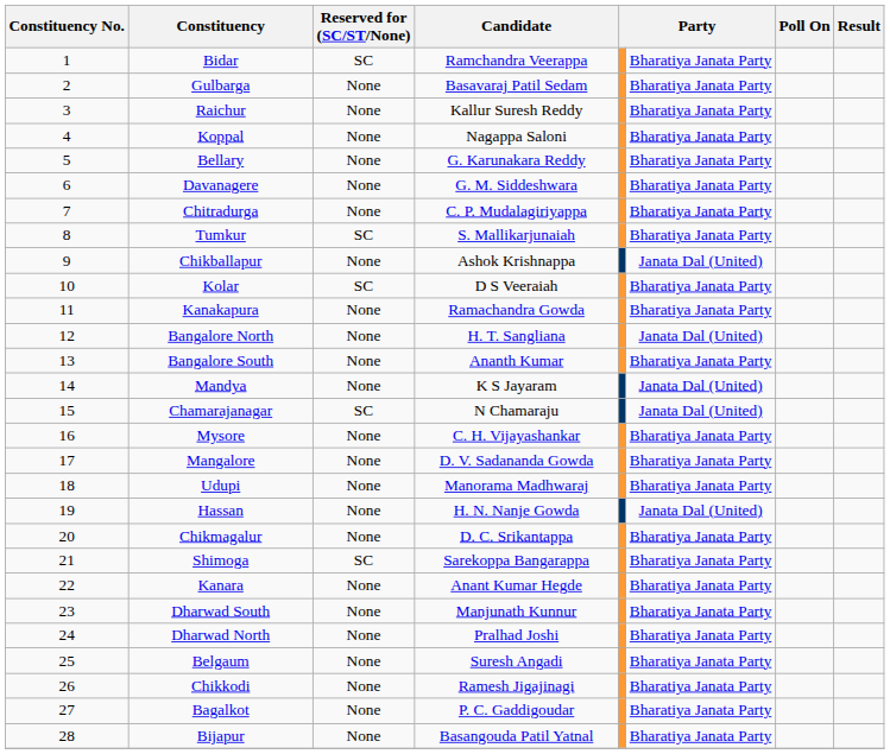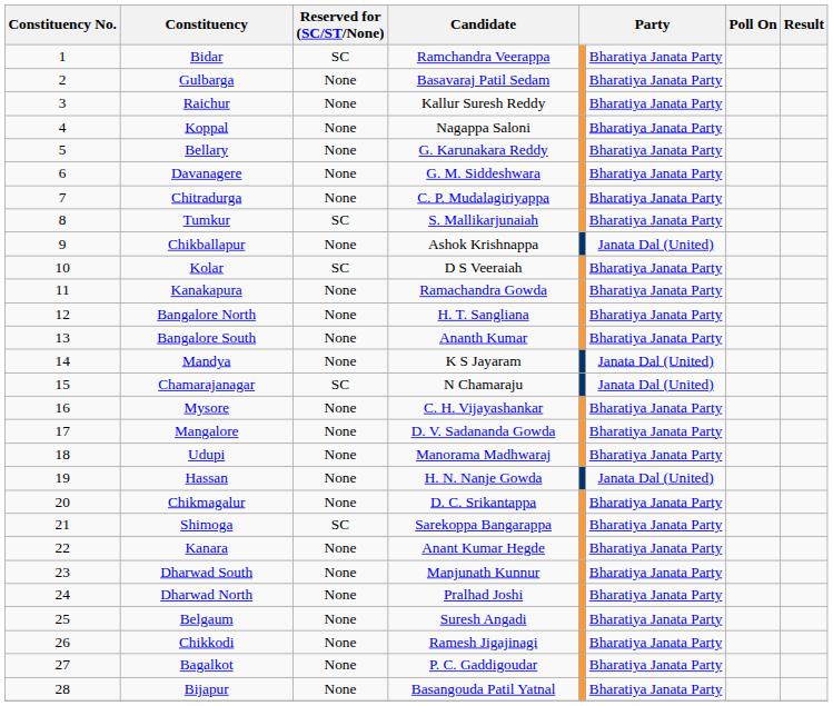 <table class="wikitable sortable" style="text-align:center">
 <tr>
 <th>Constituency No.</th>
 <th style="width:180px;">Constituency</th>
 <th>Reserved for<br>(<a href='#'>SC/ST</a>/None)</th>
 <th style="width:200px;">Candidate</th>
 <th colspan="2">Party</th>
 <th>Poll On</th>
 <th>Result</th>
 </tr>
 <tr>
 <td>1</td>
 <td><a href='#'>Bidar</a></td>
 <td>SC</td>
 <td><a href='#'>Ramchandra Veerappa</a></td>
 <td bgcolor=#FF9933></td>
 <td><a href='#'>Bharatiya Janata Party</a></td>
 <td></td>
 <td></td>
 </tr>
 <tr>
 <td>2</td>
 <td><a href='#'>Gulbarga</a></td>
 <td>None</td>
 <td><a href='#'>Basavaraj Patil Sedam</a></td>
 <td bgcolor=#FF9933></td>
 <td><a href='#'>Bharatiya Janata Party</a></td>
 <td></td>
 <td></td>
 </tr>
 <tr>
 <td>3</td>
 <td><a href='#'>Raichur</a></td>
 <td>None</td>
 <td>Kallur Suresh Reddy</td>
 <td bgcolor=#FF9933></td>
 <td><a href='#'>Bharatiya Janata Party</a></td>
 <td></td>
 <td></td>
 </tr>
 <tr>
 <td>4</td>
 <td><a href='#'>Koppal</a></td>
 <td>None</td>
 <td>Nagappa Saloni</td>
 <td bgcolor=#FF9933></td>
 <td><a href='#'>Bharatiya Janata Party</a></td>
 <td></td>
 <td></td>
 </tr>
 <tr>
 <td>5</td>
 <td><a href='#'>Bellary</a></td>
 <td>None</td>
 <td><a href='#'>G. Karunakara Reddy</a></td>
 <td bgcolor=#FF9933></td>
 <td><a href='#'>Bharatiya Janata Party</a></td>
 <td></td>
 <td></td>
 </tr>
 <tr>
 <td>6</td>
 <td><a href='#'>Davanagere</a></td>
 <td>None</td>
 <td><a href='#'>G. M. Siddeshwara</a></td>
 <td bgcolor=#FF9933></td>
 <td><a href='#'>Bharatiya Janata Party</a></td>
 <td></td>
 <td></td>
 </tr>
 <tr>
 <td>7</td>
 <td><a href='#'>Chitradurga</a></td>
 <td>None</td>
 <td><a href='#'>C. P. Mudalagiriyappa</a></td>
 <td bgcolor=#FF9933></td>
 <td><a href='#'>Bharatiya Janata Party</a></td>
 <td></td>
 <td></td>
 </tr>
 <tr>
 <td>8</td>
 <td><a href='#'>Tumkur</a></td>
 <td>SC</td>
 <td><a href='#'>S. Mallikarjunaiah</a></td>
 <td bgcolor=#FF9933></td>
 <td><a href='#'>Bharatiya Janata Party</a></td>
 <td></td>
 <td></td>
 </tr>
 <tr>
 <td>9</td>
 <td><a href='#'>Chikballapur</a></td>
 <td>None</td>
 <td>Ashok Krishnappa</td>
 <td bgcolor=#003366></td>
 <td><a href='#'>Janata Dal (United)</a></td>
 <td></td>
 <td></td>
 </tr>
 <tr>
 <td>10</td>
 <td><a href='#'>Kolar</a></td>
 <td>SC</td>
 <td>D S Veeraiah</td>
 <td bgcolor=#FF9933></td>
 <td><a href='#'>Bharatiya Janata Party</a></td>
 <td></td>
 <td></td>
 </tr>
 <tr>
 <td>11</td>
 <td><a href='#'>Kanakapura</a></td>
 <td>None</td>
 <td><a href='#'>Ramachandra Gowda</a></td>
 <td bgcolor=#FF9933></td>
 <td><a href='#'>Bharatiya Janata Party</a></td>
 <td></td>
 <td></td>
 </tr>
 <tr>
 <td>12</td>
 <td><a href='#'>Bangalore North</a></td>
 <td>None</td>
 <td><a href='#'>H. T. Sangliana</a></td>
 <td bgcolor=#FF9933></td>
-<td><a href='#'>Janata Dal (United)</a></td>
+<td><a href='#'>Bharatiya Janata Party</a></td>
 <td></td>
 <td></td>
 </tr>
 <tr>
 <td>13</td>
 <td><a href='#'>Bangalore South</a></td>
 <td>None</td>
 <td><a href='#'>Ananth Kumar</a></td>
 <td bgcolor=#FF9933></td>
 <td><a href='#'>Bharatiya Janata Party</a></td>
 <td></td>
 <td></td>
 </tr>
 <tr>
 <td>14</td>
 <td><a href='#'>Mandya</a></td>
 <td>None</td>
 <td>K S Jayaram</td>
 <td bgcolor=#003366></td>
 <td><a href='#'>Janata Dal (United)</a></td>
 <td></td>
 <td></td>
 </tr>
 <tr>
 <td>15</td>
 <td><a href='#'>Chamarajanagar</a></td>
 <td>SC</td>
 <td>N Chamaraju</td>
 <td bgcolor=#003366></td>
 <td><a href='#'>Janata Dal (United)</a></td>
 <td></td>
 <td></td>
 </tr>
 <tr>
 <td>16</td>
 <td><a href='#'>Mysore</a></td>
 <td>None</td>
 <td><a href='#'>C. H. Vijayashankar</a></td>
 <td bgcolor=#FF9933></td>
 <td><a href='#'>Bharatiya Janata Party</a></td>
 <td></td>
 <td></td>
 </tr>
 <tr>
 <td>17</td>
 <td><a href='#'>Mangalore</a></td>
 <td>None</td>
 <td><a href='#'>D. V. Sadananda Gowda</a></td>
 <td bgcolor=#FF9933></td>
 <td><a href='#'>Bharatiya Janata Party</a></td>
 <td></td>
 <td></td>
 </tr>
 <tr>
 <td>18</td>
 <td><a href='#'>Udupi</a></td>
 <td>None</td>
 <td><a href='#'>Manorama Madhwaraj</a></td>
 <td bgcolor=#FF9933></td>
 <td><a href='#'>Bharatiya Janata Party</a></td>
 <td></td>
 <td></td>
 </tr>
 <tr>
 <td>19</td>
 <td><a href='#'>Hassan</a></td>
 <td>None</td>
 <td><a href='#'>H. N. Nanje Gowda</a></td>
 <td bgcolor=#003366></td>
 <td><a href='#'>Janata Dal (United)</a></td>
 <td></td>
 <td></td>
 </tr>
 <tr>
 <td>20</td>
 <td><a href='#'>Chikmagalur</a></td>
 <td>None</td>
 <td><a href='#'>D. C. Srikantappa</a></td>
 <td bgcolor=#FF9933></td>
 <td><a href='#'>Bharatiya Janata Party</a></td>
 <td></td>
 <td></td>
 </tr>
 <tr>
 <td>21</td>
 <td><a href='#'>Shimoga</a></td>
 <td>SC</td>
 <td><a href='#'>Sarekoppa Bangarappa</a></td>
 <td bgcolor=#FF9933></td>
 <td><a href='#'>Bharatiya Janata Party</a></td>
 <td></td>
 <td></td>
 </tr>
 <tr>
 <td>22</td>
 <td><a href='#'>Kanara</a></td>
 <td>None</td>
 <td><a href='#'>Anant Kumar Hegde</a></td>
 <td bgcolor=#FF9933></td>
 <td><a href='#'>Bharatiya Janata Party</a></td>
 <td></td>
 <td></td>
 </tr>
 <tr>
 <td>23</td>
 <td><a href='#'>Dharwad South</a></td>
 <td>None</td>
 <td><a href='#'>Manjunath Kunnur</a></td>
 <td bgcolor=#FF9933></td>
 <td><a href='#'>Bharatiya Janata Party</a></td>
 <td></td>
 <td></td>
 </tr>
 <tr>
 <td>24</td>
 <td><a href='#'>Dharwad North</a></td>
 <td>None</td>
 <td><a href='#'>Pralhad Joshi</a></td>
 <td bgcolor=#FF9933></td>
 <td><a href='#'>Bharatiya Janata Party</a></td>
 <td></td>
 <td></td>
 </tr>
 <tr>
 <td>25</td>
 <td><a href='#'>Belgaum</a></td>
 <td>None</td>
 <td><a href='#'>Suresh Angadi</a></td>
 <td bgcolor=#FF9933></td>
 <td><a href='#'>Bharatiya Janata Party</a></td>
 <td></td>
 <td></td>
 </tr>
 <tr>
 <td>26</td>
 <td><a href='#'>Chikkodi</a></td>
 <td>None</td>
 <td><a href='#'>Ramesh Jigajinagi</a></td>
 <td bgcolor=#FF9933></td>
 <td><a href='#'>Bharatiya Janata Party</a></td>
 <td></td>
 <td></td>
 </tr>
 <tr>
 <td>27</td>
 <td><a href='#'>Bagalkot</a></td>
 <td>None</td>
 <td><a href='#'>P. C. Gaddigoudar</a></td>
 <td bgcolor=#FF9933></td>
 <td><a href='#'>Bharatiya Janata Party</a></td>
 <td></td>
 <td></td>
 </tr>
 <tr>
 <td>28</td>
 <td><a href='#'>Bijapur</a></td>
 <td>None</td>
 <td><a href='#'>Basangouda Patil Yatnal</a></td>
 <td bgcolor=#FF9933></td>
 <td><a href='#'>Bharatiya Janata Party</a></td>
 <td></td>
 <td></td>
 </tr>
 <tr>
 </tr>
 </table>
